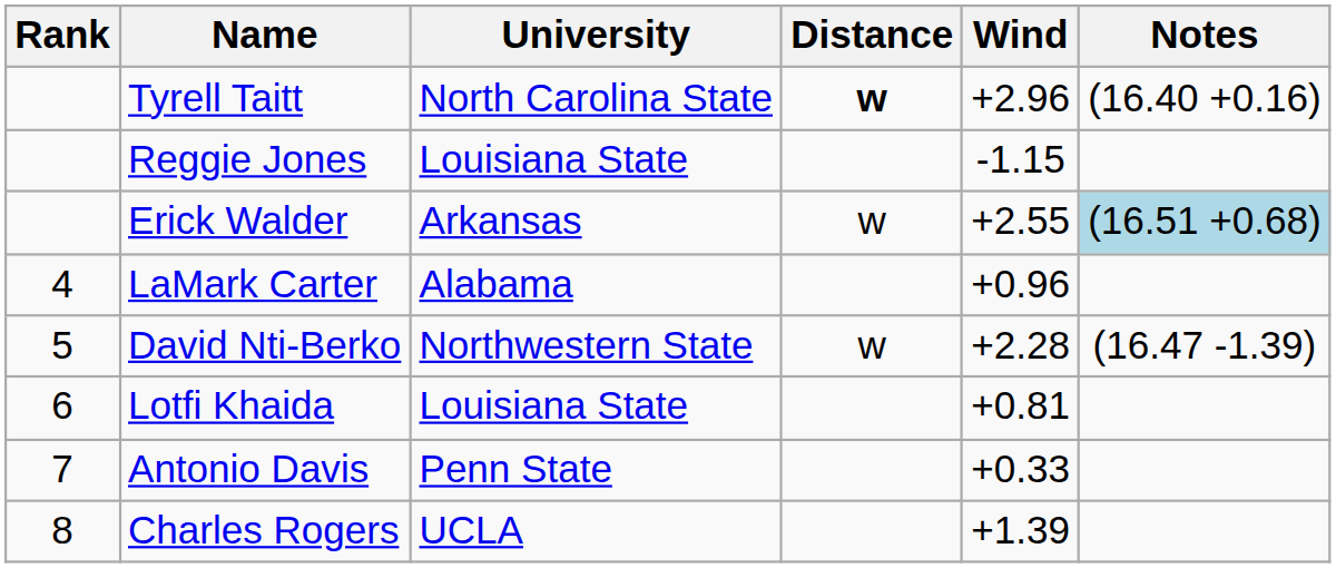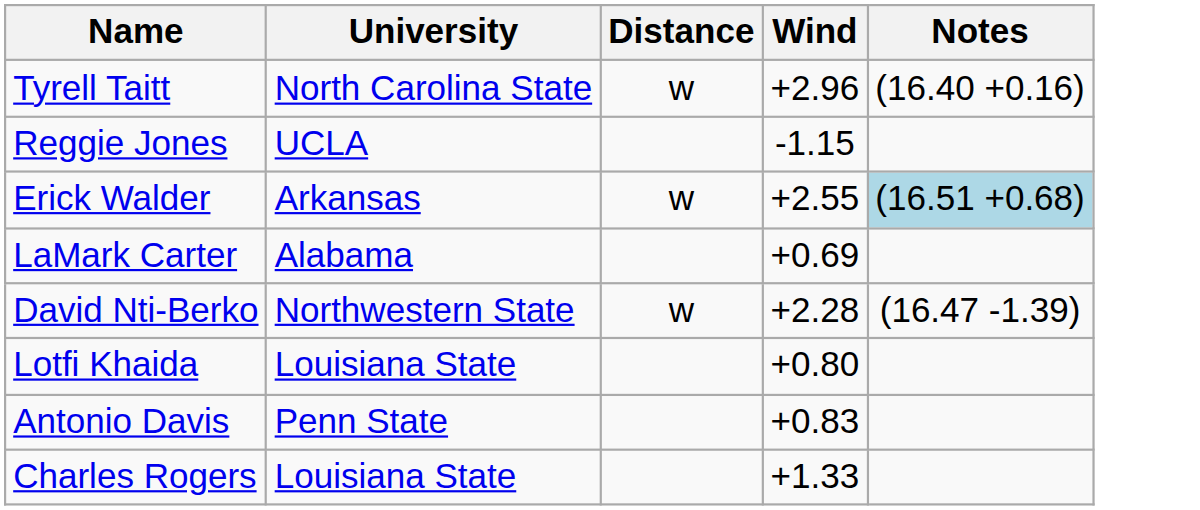 <table class="wikitable sortable" style="text-align:center">
 <tr>
-<th>Rank</th>
 <th>Name</th>
 <th>University</th>
 <th>Distance</th>
 <th>Wind</th>
 <th>Notes</th>
 </tr>
 <tr>
-<td></td>
 <td align=left><a href='#'>Tyrell Taitt</a></td>
 <td align="left"><a href='#'>North Carolina State</a></td>
-<td><strong>w</strong></td>
+<td>w</td>
 <td>+2.96</td>
 <td>(16.40 +0.16)</td>
 </tr>
 <tr>
-<td></td>
 <td align=left><a href='#'>Reggie Jones</a></td>
-<td align=left><a href='#'>Louisiana State</a></td>
+<td align="left"><a href='#'>UCLA</a></td>
 <td></td>
 <td>-1.15</td>
 <td></td>
 </tr>
 <tr>
-<td></td>
 <td align=left><a href='#'>Erick Walder</a></td>
 <td align=left><a href='#'>Arkansas</a></td>
 <td>w</td>
 <td>+2.55</td>
 <td style="background: lightblue;">(16.51 +0.68)</td>
 </tr>
 <tr>
-<td>4</td>
 <td align=left><a href='#'>LaMark Carter</a></td>
 <td align="left"><a href='#'>Alabama</a></td>
 <td></td>
-<td>+0.96</td>
+<td>+0.69</td>
 <td></td>
 </tr>
 <tr>
-<td>5</td>
 <td align=left><a href='#'>David Nti-Berko</a></td>
 <td align=left><a href='#'>Northwestern State</a></td>
 <td>w</td>
 <td>+2.28</td>
 <td>(16.47 -1.39)</td>
 </tr>
 <tr>
-<td>6</td>
 <td align=left><a href='#'>Lotfi Khaida</a> </td>
 <td align=left><a href='#'>Louisiana State</a></td>
 <td></td>
-<td>+0.81</td>
+<td>+0.80</td>
 <td></td>
 </tr>
 <tr>
-<td>7</td>
 <td align=left><a href='#'>Antonio Davis</a></td>
 <td align="left"><a href='#'>Penn State</a></td>
 <td></td>
-<td>+0.33</td>
+<td>+0.83</td>
 <td></td>
 </tr>
 <tr>
-<td>8</td>
 <td align=left><a href='#'>Charles Rogers</a></td>
-<td align="left"><a href='#'>UCLA</a></td>
+<td align=left><a href='#'>Louisiana State</a></td>
 <td></td>
-<td>+1.39</td>
+<td>+1.33</td>
 <td></td>
 </tr>
 </table>
